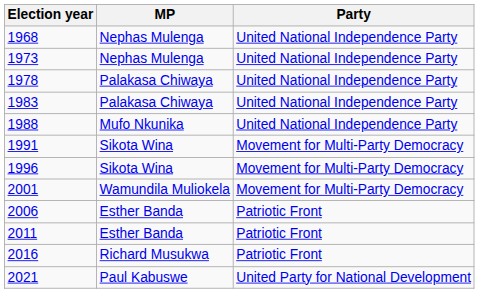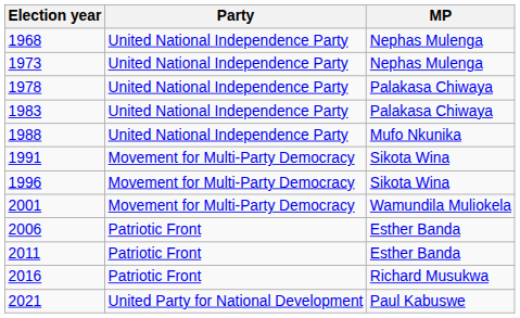 <table class=wikitable>
 <tr>
 <th>Election year</th>
+<th>Party</th>
 <th>MP</th>
-<th>Party</th>
 </tr>
 <tr>
 <td><a href='#'>1968</a></td>
+<td><a href='#'>United National Independence Party</a></td>
 <td><a href='#'>Nephas Mulenga</a></td>
-<td><a href='#'>United National Independence Party</a></td>
 </tr>
 <tr>
 <td><a href='#'>1973</a></td>
+<td><a href='#'>United National Independence Party</a></td>
 <td><a href='#'>Nephas Mulenga</a></td>
-<td><a href='#'>United National Independence Party</a></td>
 </tr>
 <tr>
 <td><a href='#'>1978</a></td>
+<td><a href='#'>United National Independence Party</a></td>
 <td><a href='#'>Palakasa Chiwaya</a></td>
-<td><a href='#'>United National Independence Party</a></td>
 </tr>
 <tr>
 <td><a href='#'>1983</a></td>
+<td><a href='#'>United National Independence Party</a></td>
 <td><a href='#'>Palakasa Chiwaya</a></td>
-<td><a href='#'>United National Independence Party</a></td>
 </tr>
 <tr>
 <td><a href='#'>1988</a></td>
+<td><a href='#'>United National Independence Party</a></td>
 <td><a href='#'>Mufo Nkunika</a></td>
-<td><a href='#'>United National Independence Party</a></td>
 </tr>
 <tr>
 <td><a href='#'>1991</a></td>
+<td><a href='#'>Movement for Multi-Party Democracy</a></td>
 <td><a href='#'>Sikota Wina</a></td>
-<td><a href='#'>Movement for Multi-Party Democracy</a></td>
 </tr>
 <tr>
 <td><a href='#'>1996</a></td>
+<td><a href='#'>Movement for Multi-Party Democracy</a></td>
 <td><a href='#'>Sikota Wina</a></td>
-<td><a href='#'>Movement for Multi-Party Democracy</a></td>
 </tr>
 <tr>
 <td><a href='#'>2001</a></td>
+<td><a href='#'>Movement for Multi-Party Democracy</a></td>
 <td><a href='#'>Wamundila Muliokela</a></td>
-<td><a href='#'>Movement for Multi-Party Democracy</a></td>
 </tr>
 <tr>
 <td><a href='#'>2006</a></td>
+<td><a href='#'>Patriotic Front</a></td>
 <td><a href='#'>Esther Banda</a></td>
-<td><a href='#'>Patriotic Front</a></td>
 </tr>
 <tr>
 <td><a href='#'>2011</a></td>
+<td><a href='#'>Patriotic Front</a></td>
 <td><a href='#'>Esther Banda</a></td>
-<td><a href='#'>Patriotic Front</a></td>
 </tr>
 <tr>
 <td><a href='#'>2016</a></td>
+<td><a href='#'>Patriotic Front</a></td>
 <td><a href='#'>Richard Musukwa</a></td>
-<td><a href='#'>Patriotic Front</a></td>
 </tr>
 <tr>
 <td><a href='#'>2021</a></td>
+<td><a href='#'>United Party for National Development</a></td>
 <td><a href='#'>Paul Kabuswe</a></td>
-<td><a href='#'>United Party for National Development</a></td>
 </tr>
 </table>
